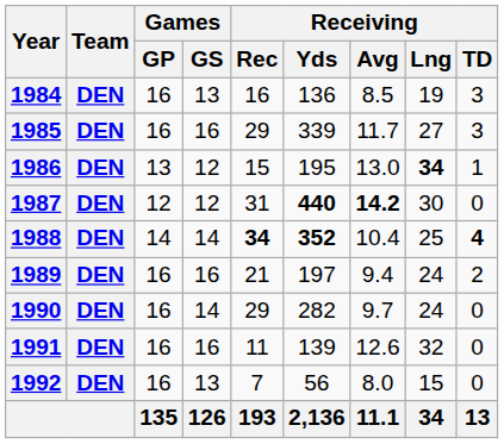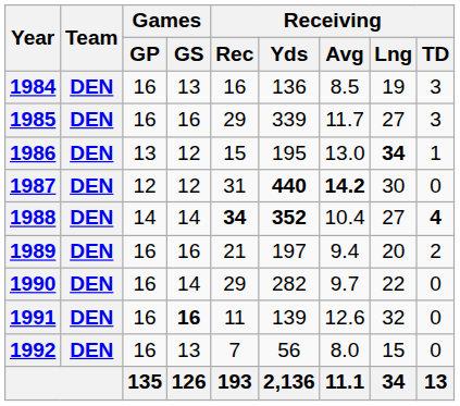 <table class="wikitable" style="text-align:center">
 <tr>
 <th rowspan="2">Year</th>
 <th rowspan="2">Team</th>
 <th colspan="2">Games</th>
 <th colspan="5">Receiving</th>
 </tr>
 <tr>
 <th>GP</th>
 <th>GS</th>
 <th>Rec</th>
 <th>Yds</th>
 <th>Avg</th>
 <th>Lng</th>
 <th>TD</th>
 </tr>
 <tr>
 <th><a href='#'>1984</a></th>
 <th><a href='#'>DEN</a></th>
 <td>16</td>
 <td>13</td>
 <td>16</td>
 <td>136</td>
 <td>8.5</td>
 <td>19</td>
 <td>3</td>
 </tr>
 <tr>
 <th><a href='#'>1985</a></th>
 <th><a href='#'>DEN</a></th>
 <td>16</td>
 <td>16</td>
 <td>29</td>
 <td>339</td>
 <td>11.7</td>
 <td>27</td>
 <td>3</td>
 </tr>
 <tr>
 <th><a href='#'>1986</a></th>
 <th><a href='#'>DEN</a></th>
 <td>13</td>
 <td>12</td>
 <td>15</td>
 <td>195</td>
 <td>13.0</td>
 <td><strong>34</strong></td>
 <td>1</td>
 </tr>
 <tr>
 <th><a href='#'>1987</a></th>
 <th><a href='#'>DEN</a></th>
 <td>12</td>
 <td>12</td>
 <td>31</td>
 <td><strong>440</strong></td>
 <td><strong>14.2</strong></td>
 <td>30</td>
 <td>0</td>
 </tr>
 <tr>
 <th><a href='#'>1988</a></th>
 <th><a href='#'>DEN</a></th>
 <td>14</td>
 <td>14</td>
 <td><strong>34</strong></td>
 <td><strong>352</strong></td>
 <td>10.4</td>
-<td>25</td>
+<td>27</td>
 <td><strong>4</strong></td>
 </tr>
 <tr>
 <th><a href='#'>1989</a></th>
 <th><a href='#'>DEN</a></th>
 <td>16</td>
 <td>16</td>
 <td>21</td>
 <td>197</td>
 <td>9.4</td>
-<td>24</td>
+<td>20</td>
 <td>2</td>
 </tr>
 <tr>
 <th><a href='#'>1990</a></th>
 <th><a href='#'>DEN</a></th>
 <td>16</td>
 <td>14</td>
 <td>29</td>
 <td>282</td>
 <td>9.7</td>
-<td>24</td>
+<td>22</td>
 <td>0</td>
 </tr>
 <tr>
 <th><a href='#'>1991</a></th>
 <th><a href='#'>DEN</a></th>
 <td>16</td>
-<td>16</td>
+<td><strong>16</strong></td>
 <td>11</td>
 <td>139</td>
 <td>12.6</td>
 <td>32</td>
 <td>0</td>
 </tr>
 <tr>
 <th><a href='#'>1992</a></th>
 <th><a href='#'>DEN</a></th>
 <td>16</td>
 <td>13</td>
 <td>7</td>
 <td>56</td>
 <td>8.0</td>
 <td>15</td>
 <td>0</td>
 </tr>
 <tr>
 <th colspan="2"></th>
 <th>135</th>
 <th>126</th>
 <th>193</th>
 <th>2,136</th>
 <th>11.1</th>
 <th>34</th>
 <th>13</th>
 </tr>
 </table>
